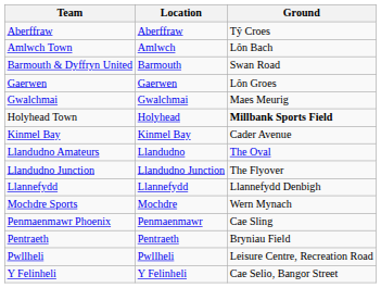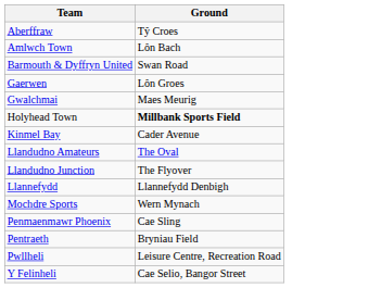 <table class="wikitable sortable">
 <tr>
 <th>Team</th>
-<th>Location</th>
 <th>Ground</th>
 </tr>
 <tr>
-<td><a href='#'>Aberffraw</a></td>
 <td><a href='#'>Aberffraw</a></td>
 <td>Tŷ Croes</td>
 </tr>
 <tr>
 <td><a href='#'>Amlwch Town</a></td>
-<td><a href='#'>Amlwch</a></td>
 <td>Lôn Bach</td>
 </tr>
 <tr>
 <td><a href='#'>Barmouth & Dyffryn United</a></td>
-<td><a href='#'>Barmouth</a></td>
 <td>Swan Road</td>
 </tr>
 <tr>
-<td><a href='#'>Gaerwen</a></td>
 <td><a href='#'>Gaerwen</a></td>
 <td>Lôn Groes</td>
 </tr>
 <tr>
 <td><a href='#'>Gwalchmai</a></td>
-<td><a href='#'>Gwalchmai</a></td>
 <td>Maes Meurig</td>
 </tr>
 <tr>
 <td>Holyhead Town</td>
-<td><a href='#'>Holyhead</a></td>
 <td><strong>Millbank Sports Field</strong></td>
 </tr>
 <tr>
-<td><a href='#'>Kinmel Bay</a></td>
 <td><a href='#'>Kinmel Bay</a></td>
 <td>Cader Avenue</td>
 </tr>
 <tr>
 <td><a href='#'>Llandudno Amateurs</a></td>
-<td><a href='#'>Llandudno</a></td>
 <td><a href='#'>The Oval</a></td>
 </tr>
 <tr>
-<td><a href='#'>Llandudno Junction</a></td>
 <td><a href='#'>Llandudno Junction</a></td>
 <td>The Flyover</td>
 </tr>
 <tr>
 <td><a href='#'>Llannefydd</a></td>
-<td><a href='#'>Llannefydd</a></td>
 <td>Llannefydd Denbigh</td>
 </tr>
 <tr>
 <td><a href='#'>Mochdre Sports</a></td>
-<td><a href='#'>Mochdre</a></td>
 <td>Wern Mynach</td>
 </tr>
 <tr>
 <td><a href='#'>Penmaenmawr Phoenix</a></td>
-<td><a href='#'>Penmaenmawr</a></td>
 <td>Cae Sling</td>
 </tr>
 <tr>
-<td><a href='#'>Pentraeth</a></td>
 <td><a href='#'>Pentraeth</a></td>
 <td>Bryniau Field</td>
 </tr>
 <tr>
 <td><a href='#'>Pwllheli</a></td>
-<td><a href='#'>Pwllheli</a></td>
 <td>Leisure Centre, Recreation Road</td>
 </tr>
 <tr>
 <td><a href='#'>Y Felinheli</a></td>
-<td><a href='#'>Y Felinheli</a></td>
 <td>Cae Selio, Bangor Street</td>
 </tr>
 </table>
